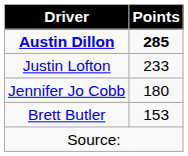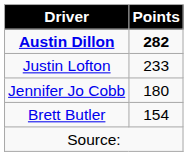 <table class="wikitable sortable"  style="text-align:center; font-size: 95%">
 <tr>
 <th style="background:#000000;color:white;">Driver</th>
 <th style="background:#000000;color:white;">Points</th>
 </tr>
 <tr>
 <td><strong><a href='#'>Austin Dillon</a></strong></td>
-<td><strong>285</strong></td>
+<td><strong>282</strong></td>
 </tr>
 <tr>
 <td><a href='#'>Justin Lofton</a></td>
 <td>233</td>
 </tr>
 <tr>
 <td><a href='#'>Jennifer Jo Cobb</a></td>
 <td>180</td>
 </tr>
 <tr>
 <td><a href='#'>Brett Butler</a></td>
-<td>153</td>
+<td>154</td>
 </tr>
 <tr>
 <td colspan=2>Source:</td>
 </tr>
 </table>
